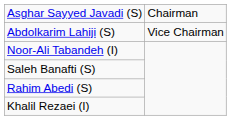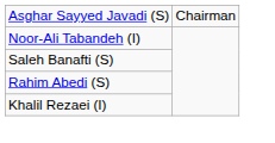 <table class="wikitable" style="text-align:left">
 <tr>
 <td><a href='#'>Asghar Sayyed Javadi</a> (S)</td>
 <td>Chairman</td>
-</tr>
-<tr>
-<td><a href='#'>Abdolkarim Lahiji</a> (S)</td>
-<td>Vice Chairman</td>
 </tr>
 <tr>
 <td><a href='#'>Noor-Ali Tabandeh</a> (I)</td>
 </tr>
 <tr>
 <td>Saleh Banafti (S)</td>
 </tr>
 <tr>
 <td><a href='#'>Rahim Abedi</a> (S)</td>
 </tr>
 <tr>
 <td>Khalil Rezaei (I)</td>
 </tr>
 </table>
